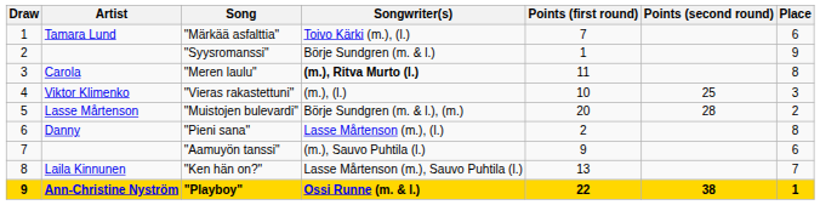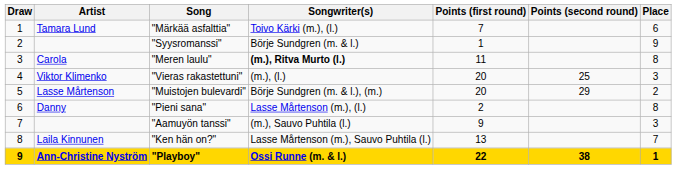 <table class="sortable wikitable" style="margin: 1em auto 1em auto; text-align:center">
 <tr>
 <th>Draw</th>
 <th>Artist</th>
 <th>Song</th>
 <th>Songwriter(s)</th>
 <th>Points (first round)</th>
 <th>Points (second round)</th>
 <th>Place</th>
 </tr>
 <tr>
 <td>1</td>
 <td align="left"><a href='#'>Tamara Lund</a></td>
 <td align="left">"Märkää asfalttia"</td>
 <td align="left"><a href='#'>Toivo Kärki</a> (m.),  (l.)</td>
 <td>7</td>
 <td></td>
 <td>6</td>
 </tr>
 <tr>
 <td>2</td>
 <td align="left"></td>
 <td align="left">"Syysromanssi"</td>
 <td align="left">Börje Sundgren (m. & l.)</td>
 <td>1</td>
 <td></td>
 <td>9</td>
 </tr>
 <tr>
 <td>3</td>
 <td align="left"><a href='#'>Carola</a></td>
 <td align="left">"Meren laulu"</td>
 <td align="left"><strong> (m.), Ritva Murto (l.)</strong></td>
 <td>11</td>
 <td></td>
 <td>8</td>
 </tr>
 <tr>
 <td>4</td>
 <td align="left"><a href='#'>Viktor Klimenko</a></td>
 <td align="left">"Vieras rakastettuni"</td>
 <td align="left"> (m.),  (l.)</td>
-<td>10</td>
+<td>20</td>
 <td>25</td>
 <td>3</td>
 </tr>
 <tr>
 <td>5</td>
 <td align="left"><a href='#'>Lasse Mårtenson</a></td>
 <td align="left">"Muistojen bulevardi"</td>
 <td align="left">Börje Sundgren (m. & l.),  (m.)</td>
 <td>20</td>
-<td>28</td>
+<td>29</td>
 <td>2</td>
 </tr>
 <tr>
 <td>6</td>
 <td align="left"><a href='#'>Danny</a></td>
 <td align="left">"Pieni sana"</td>
 <td align="left"><a href='#'>Lasse Mårtenson</a> (m.),  (l.)</td>
 <td>2</td>
 <td></td>
 <td>8</td>
 </tr>
 <tr>
 <td>7</td>
 <td align="left"></td>
 <td align="left">"Aamuyön tanssi"</td>
 <td align="left"> (m.), Sauvo Puhtila (l.)</td>
 <td>9</td>
 <td></td>
-<td>6</td>
+<td>3</td>
 </tr>
 <tr>
 <td>8</td>
 <td align="left"><a href='#'>Laila Kinnunen</a></td>
 <td align="left">"Ken hän on?"</td>
 <td align="left">Lasse Mårtenson (m.), Sauvo Puhtila (l.)</td>
 <td>13</td>
 <td></td>
 <td>7</td>
 </tr>
 <tr style="font-weight:bold;background:gold;">
 <td>9</td>
 <td align="left"><a href='#'>Ann-Christine Nyström</a></td>
 <td align="left">"Playboy"</td>
 <td align="left"><a href='#'>Ossi Runne</a> (m. & l.)</td>
 <td>22</td>
 <td>38</td>
 <td>1</td>
 </tr>
 </table>
